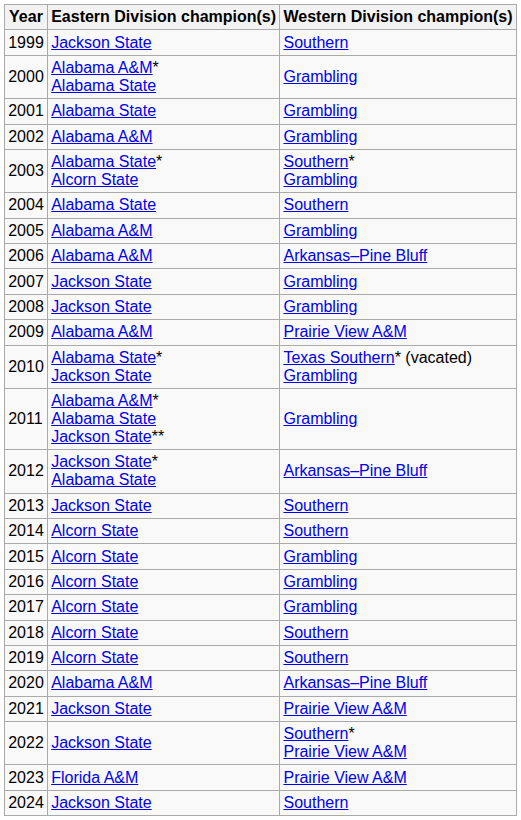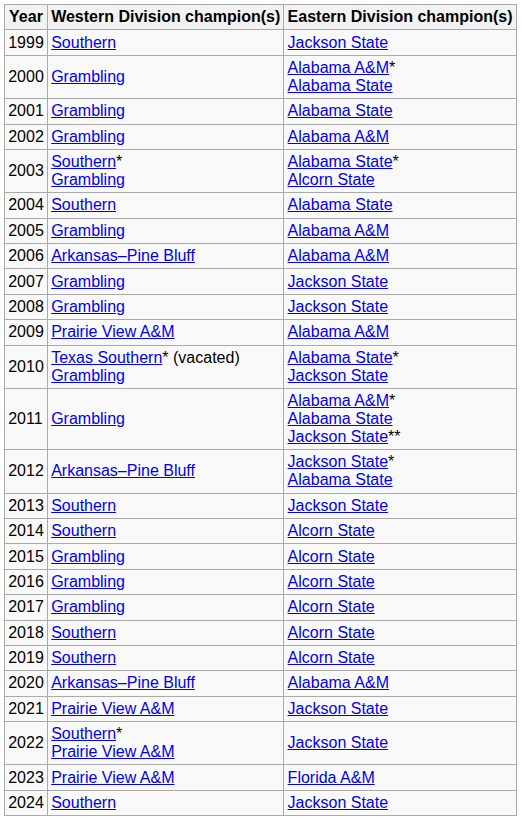 <table class="wikitable">
 <tr>
 <th>Year</th>
+<th>Western Division champion(s)</th>
 <th>Eastern Division champion(s)</th>
-<th>Western Division champion(s)</th>
 </tr>
 <tr>
 <td>1999</td>
+<td><a href='#'>Southern</a></td>
 <td><a href='#'>Jackson State</a></td>
-<td><a href='#'>Southern</a></td>
 </tr>
 <tr>
 <td>2000</td>
+<td><a href='#'>Grambling</a></td>
 <td><a href='#'>Alabama A&M</a>*<br><a href='#'>Alabama State</a></td>
-<td><a href='#'>Grambling</a></td>
 </tr>
 <tr>
 <td>2001</td>
+<td><a href='#'>Grambling</a></td>
 <td><a href='#'>Alabama State</a></td>
-<td><a href='#'>Grambling</a></td>
 </tr>
 <tr>
 <td>2002</td>
+<td><a href='#'>Grambling</a></td>
 <td><a href='#'>Alabama A&M</a></td>
-<td><a href='#'>Grambling</a></td>
 </tr>
 <tr>
 <td>2003</td>
+<td><a href='#'>Southern</a>*<br><a href='#'>Grambling</a></td>
 <td><a href='#'>Alabama State</a>*<br><a href='#'>Alcorn State</a></td>
-<td><a href='#'>Southern</a>*<br><a href='#'>Grambling</a></td>
 </tr>
 <tr>
 <td>2004</td>
+<td><a href='#'>Southern</a></td>
 <td><a href='#'>Alabama State</a></td>
-<td><a href='#'>Southern</a></td>
 </tr>
 <tr>
 <td>2005</td>
+<td><a href='#'>Grambling</a></td>
 <td><a href='#'>Alabama A&M</a></td>
-<td><a href='#'>Grambling</a></td>
 </tr>
 <tr>
 <td>2006</td>
+<td><a href='#'>Arkansas–Pine Bluff</a></td>
 <td><a href='#'>Alabama A&M</a></td>
-<td><a href='#'>Arkansas–Pine Bluff</a></td>
 </tr>
 <tr>
 <td>2007</td>
+<td><a href='#'>Grambling</a></td>
 <td><a href='#'>Jackson State</a></td>
-<td><a href='#'>Grambling</a></td>
 </tr>
 <tr>
 <td>2008</td>
+<td><a href='#'>Grambling</a></td>
 <td><a href='#'>Jackson State</a></td>
-<td><a href='#'>Grambling</a></td>
 </tr>
 <tr>
 <td>2009</td>
+<td><a href='#'>Prairie View A&M</a></td>
 <td><a href='#'>Alabama A&M</a></td>
-<td><a href='#'>Prairie View A&M</a></td>
 </tr>
 <tr>
 <td>2010</td>
+<td><a href='#'>Texas Southern</a>* (vacated)<br><a href='#'>Grambling</a></td>
 <td><a href='#'>Alabama State</a>*<br><a href='#'>Jackson State</a></td>
-<td><a href='#'>Texas Southern</a>* (vacated)<br><a href='#'>Grambling</a></td>
 </tr>
 <tr>
 <td>2011</td>
+<td><a href='#'>Grambling</a></td>
 <td><a href='#'>Alabama A&M</a>*<br><a href='#'>Alabama State</a><br><a href='#'>Jackson State</a>**</td>
-<td><a href='#'>Grambling</a></td>
 </tr>
 <tr>
 <td>2012</td>
+<td><a href='#'>Arkansas–Pine Bluff</a></td>
 <td><a href='#'>Jackson State</a>*<br><a href='#'>Alabama State</a></td>
-<td><a href='#'>Arkansas–Pine Bluff</a></td>
 </tr>
 <tr>
 <td>2013</td>
+<td><a href='#'>Southern</a></td>
 <td><a href='#'>Jackson State</a></td>
-<td><a href='#'>Southern</a></td>
 </tr>
 <tr>
 <td>2014</td>
+<td><a href='#'>Southern</a></td>
 <td><a href='#'>Alcorn State</a></td>
-<td><a href='#'>Southern</a></td>
 </tr>
 <tr>
 <td>2015</td>
+<td><a href='#'>Grambling</a></td>
 <td><a href='#'>Alcorn State</a></td>
-<td><a href='#'>Grambling</a></td>
 </tr>
 <tr>
 <td>2016</td>
+<td><a href='#'>Grambling</a></td>
 <td><a href='#'>Alcorn State</a></td>
-<td><a href='#'>Grambling</a></td>
 </tr>
 <tr>
 <td>2017</td>
+<td><a href='#'>Grambling</a></td>
 <td><a href='#'>Alcorn State</a></td>
-<td><a href='#'>Grambling</a></td>
 </tr>
 <tr>
 <td>2018</td>
+<td><a href='#'>Southern</a></td>
 <td><a href='#'>Alcorn State</a></td>
-<td><a href='#'>Southern</a></td>
 </tr>
 <tr>
 <td>2019</td>
+<td><a href='#'>Southern</a></td>
 <td><a href='#'>Alcorn State</a></td>
-<td><a href='#'>Southern</a></td>
 </tr>
 <tr>
 <td>2020</td>
+<td><a href='#'>Arkansas–Pine Bluff</a></td>
 <td><a href='#'>Alabama A&M</a></td>
-<td><a href='#'>Arkansas–Pine Bluff</a></td>
 </tr>
 <tr>
 <td>2021</td>
+<td><a href='#'>Prairie View A&M</a></td>
 <td><a href='#'>Jackson State</a></td>
-<td><a href='#'>Prairie View A&M</a></td>
 </tr>
 <tr>
 <td>2022</td>
+<td><a href='#'>Southern</a>*<br><a href='#'>Prairie View A&M</a></td>
 <td><a href='#'>Jackson State</a></td>
-<td><a href='#'>Southern</a>*<br><a href='#'>Prairie View A&M</a></td>
 </tr>
 <tr>
 <td>2023</td>
+<td><a href='#'>Prairie View A&M</a></td>
 <td><a href='#'>Florida A&M</a></td>
-<td><a href='#'>Prairie View A&M</a></td>
 </tr>
 <tr>
 <td>2024</td>
+<td><a href='#'>Southern</a></td>
 <td><a href='#'>Jackson State</a></td>
-<td><a href='#'>Southern</a></td>
 </tr>
 </table>
